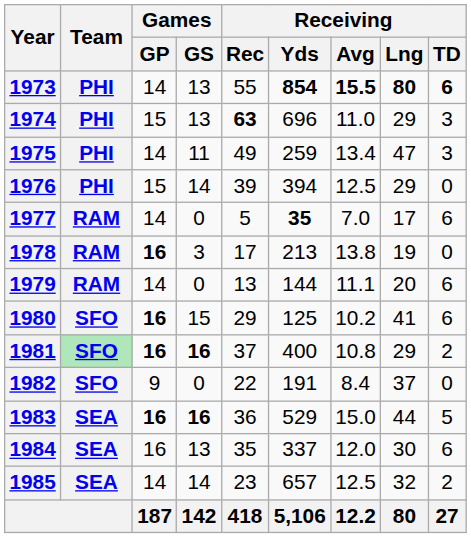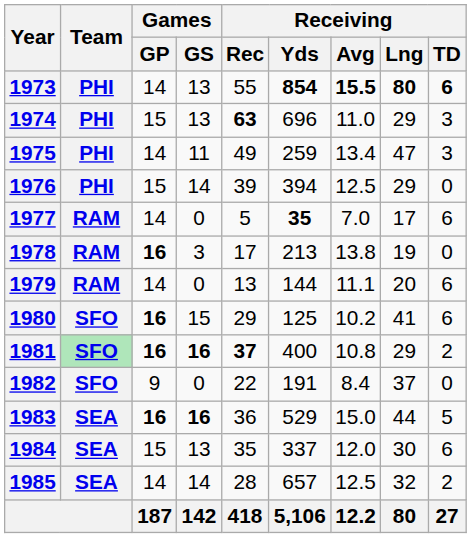 <table class="wikitable" style="text-align:center">
 <tr>
 <th rowspan="2">Year</th>
 <th rowspan="2">Team</th>
 <th colspan="2">Games</th>
 <th colspan="5">Receiving</th>
 </tr>
 <tr>
 <th>GP</th>
 <th>GS</th>
 <th>Rec</th>
 <th>Yds</th>
 <th>Avg</th>
 <th>Lng</th>
 <th>TD</th>
 </tr>
 <tr>
 <th><a href='#'>1973</a></th>
 <th><a href='#'>PHI</a></th>
 <td>14</td>
 <td>13</td>
 <td>55</td>
 <td><strong>854</strong></td>
 <td><strong>15.5</strong></td>
 <td><strong>80</strong></td>
 <td><strong>6</strong></td>
 </tr>
 <tr>
 <th><a href='#'>1974</a></th>
 <th><a href='#'>PHI</a></th>
 <td>15</td>
 <td>13</td>
 <td><strong>63</strong></td>
 <td>696</td>
 <td>11.0</td>
 <td>29</td>
 <td>3</td>
 </tr>
 <tr>
 <th><a href='#'>1975</a></th>
 <th><a href='#'>PHI</a></th>
 <td>14</td>
 <td>11</td>
 <td>49</td>
 <td>259</td>
 <td>13.4</td>
 <td>47</td>
 <td>3</td>
 </tr>
 <tr>
 <th><a href='#'>1976</a></th>
 <th><a href='#'>PHI</a></th>
 <td>15</td>
 <td>14</td>
 <td>39</td>
 <td>394</td>
 <td>12.5</td>
 <td>29</td>
 <td>0</td>
 </tr>
 <tr>
 <th><a href='#'>1977</a></th>
 <th><a href='#'>RAM</a></th>
 <td>14</td>
 <td>0</td>
 <td>5</td>
 <td><strong>35</strong></td>
 <td>7.0</td>
 <td>17</td>
 <td>6</td>
 </tr>
 <tr>
 <th><a href='#'>1978</a></th>
 <th><a href='#'>RAM</a></th>
 <td><strong>16</strong></td>
 <td>3</td>
 <td>17</td>
 <td>213</td>
 <td>13.8</td>
 <td>19</td>
 <td>0</td>
 </tr>
 <tr>
 <th><a href='#'>1979</a></th>
 <th><a href='#'>RAM</a></th>
 <td>14</td>
 <td>0</td>
 <td>13</td>
 <td>144</td>
 <td>11.1</td>
 <td>20</td>
 <td>6</td>
 </tr>
 <tr>
 <th><a href='#'>1980</a></th>
 <th><a href='#'>SFO</a></th>
 <td><strong>16</strong></td>
 <td>15</td>
 <td>29</td>
 <td>125</td>
 <td>10.2</td>
 <td>41</td>
 <td>6</td>
 </tr>
 <tr>
 <th><a href='#'>1981</a></th>
 <th style="background:#afe6ba; width:3em;"><a href='#'>SFO</a></th>
 <td><strong>16</strong></td>
 <td><strong>16</strong></td>
-<td>37</td>
+<td><strong>37</strong></td>
 <td>400</td>
 <td>10.8</td>
 <td>29</td>
 <td>2</td>
 </tr>
 <tr>
 <th><a href='#'>1982</a></th>
 <th><a href='#'>SFO</a></th>
 <td>9</td>
 <td>0</td>
 <td>22</td>
 <td>191</td>
 <td>8.4</td>
 <td>37</td>
 <td>0</td>
 </tr>
 <tr>
 <th><a href='#'>1983</a></th>
 <th><a href='#'>SEA</a></th>
 <td><strong>16</strong></td>
 <td><strong>16</strong></td>
 <td>36</td>
 <td>529</td>
 <td>15.0</td>
 <td>44</td>
 <td>5</td>
 </tr>
 <tr>
 <th><a href='#'>1984</a></th>
 <th><a href='#'>SEA</a></th>
-<td>16</td>
+<td>15</td>
 <td>13</td>
 <td>35</td>
 <td>337</td>
 <td>12.0</td>
 <td>30</td>
 <td>6</td>
 </tr>
 <tr>
 <th><a href='#'>1985</a></th>
 <th><a href='#'>SEA</a></th>
 <td>14</td>
 <td>14</td>
-<td>23</td>
+<td>28</td>
 <td>657</td>
 <td>12.5</td>
 <td>32</td>
 <td>2</td>
 </tr>
 <tr>
 <th colspan="2"></th>
 <th>187</th>
 <th>142</th>
 <th>418</th>
 <th>5,106</th>
 <th>12.2</th>
 <th>80</th>
 <th>27</th>
 </tr>
 </table>
